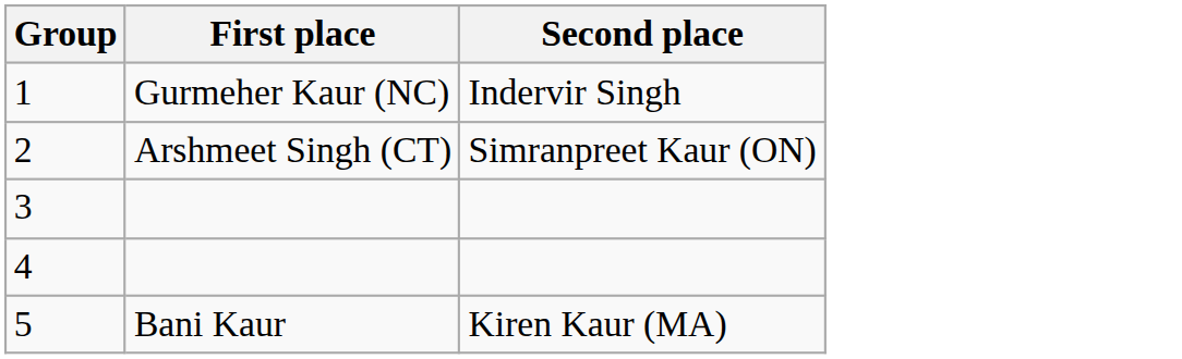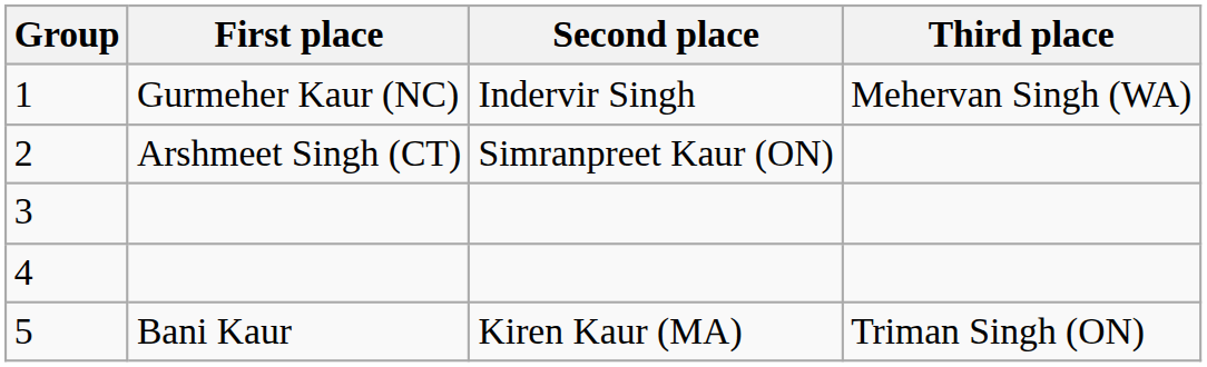 <table class="wikitable">
 <tr>
 <th>Group</th>
 <th>First place</th>
 <th>Second place</th>
+<th>Third place</th>
 </tr>
 <tr>
 <td>1</td>
 <td>Gurmeher Kaur (NC)</td>
 <td>Indervir Singh</td>
+<td>Mehervan Singh (WA)</td>
 </tr>
 <tr>
 <td>2</td>
 <td>Arshmeet Singh (CT)</td>
 <td>Simranpreet Kaur (ON)</td>
+<td></td>
 </tr>
 <tr>
 <td>3</td>
+<td></td>
 <td></td>
 <td></td>
 </tr>
 <tr>
 <td>4</td>
 <td></td>
 <td></td>
+<td></td>
 </tr>
 <tr>
 <td>5</td>
 <td>Bani Kaur</td>
 <td>Kiren Kaur (MA)</td>
+<td>Triman Singh (ON)</td>
 </tr>
 </table>
